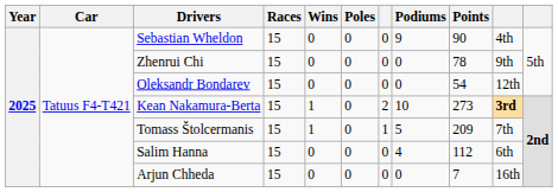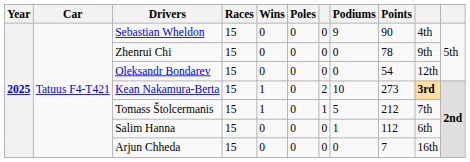 <table class="wikitable" style="font-size:85%">
 <tr>
 <th>Year</th>
 <th>Car</th>
 <th>Drivers</th>
 <th>Races</th>
 <th>Wins</th>
 <th>Poles</th>
 <th></th>
 <th>Podiums</th>
 <th>Points</th>
 <th></th>
 <th></th>
 </tr>
 <tr>
 <th rowspan="7"><a href='#'>2025</a></th>
 <td rowspan="7"><a href='#'>Tatuus F4-T421</a></td>
 <td> <a href='#'>Sebastian Wheldon</a></td>
 <td>15</td>
 <td>0</td>
 <td>0</td>
 <td>0</td>
 <td>9</td>
 <td>90</td>
 <td>4th</td>
 <td rowspan="3">5th</td>
 </tr>
 <tr>
 <td> Zhenrui Chi</td>
 <td>15</td>
 <td>0</td>
 <td>0</td>
 <td>0</td>
 <td>0</td>
 <td>78</td>
 <td>9th</td>
 </tr>
 <tr>
 <td> <a href='#'>Oleksandr Bondarev</a></td>
 <td>15</td>
 <td>0</td>
 <td>0</td>
 <td>0</td>
 <td>0</td>
 <td>54</td>
 <td>12th</td>
 </tr>
 <tr>
 <td> <a href='#'>Kean Nakamura-Berta</a></td>
 <td>15</td>
 <td>1</td>
 <td>0</td>
 <td>2</td>
 <td>10</td>
 <td>273</td>
 <td style="background:#FFDF9F;"><strong>3rd</strong></td>
 <td rowspan="4" style="background:#DFDFDF;"><strong>2nd</strong></td>
 </tr>
 <tr>
 <td> Tomass Štolcermanis</td>
 <td>15</td>
 <td>1</td>
 <td>0</td>
 <td>1</td>
 <td>5</td>
-<td>209</td>
+<td>212</td>
 <td>7th</td>
 </tr>
 <tr>
 <td> Salim Hanna</td>
 <td>15</td>
 <td>0</td>
 <td>0</td>
 <td>0</td>
-<td>4</td>
+<td>1</td>
 <td>112</td>
 <td>6th</td>
 </tr>
 <tr>
 <td> Arjun Chheda</td>
 <td>15</td>
 <td>0</td>
 <td>0</td>
 <td>0</td>
 <td>0</td>
 <td>7</td>
 <td>16th</td>
 </tr>
 </table>
